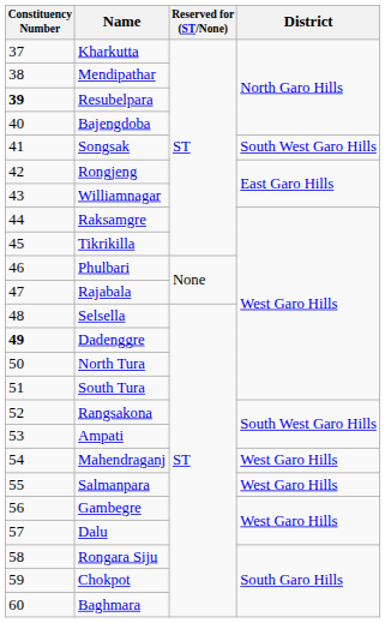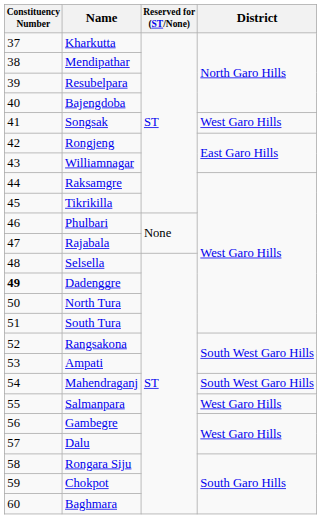 <table class="wikitable sortable collapsible collapsed">
 <tr>
 <th width="50px" style="font-size:75%">Constituency Number</th>
 <th>Name</th>
 <th style="font-size:75%">Reserved for<br>(<a href='#'>ST</a>/None)</th>
 <th>District</th>
 </tr>
 <tr>
 <td>37</td>
 <td><a href='#'>Kharkutta</a></td>
 <td rowspan="9"><a href='#'>ST</a></td>
 <td rowspan="4"><a href='#'>North Garo Hills</a></td>
 </tr>
 <tr>
 <td>38</td>
 <td><a href='#'>Mendipathar</a></td>
 </tr>
 <tr>
-<td><strong>39</strong></td>
+<td>39</td>
 <td><a href='#'>Resubelpara</a></td>
 </tr>
 <tr>
 <td>40</td>
 <td><a href='#'>Bajengdoba</a></td>
 </tr>
 <tr>
 <td>41</td>
 <td><a href='#'>Songsak</a></td>
-<td><a href='#'>South West Garo Hills</a></td>
+<td><a href='#'>West Garo Hills</a></td>
 </tr>
 <tr>
 <td>42</td>
 <td><a href='#'>Rongjeng</a></td>
 <td rowspan="2"><a href='#'>East Garo Hills</a></td>
 </tr>
 <tr>
 <td>43</td>
 <td><a href='#'>Williamnagar</a></td>
 </tr>
 <tr>
 <td>44</td>
 <td><a href='#'>Raksamgre</a></td>
 <td rowspan="8"><a href='#'>West Garo Hills</a></td>
 </tr>
 <tr>
 <td>45</td>
 <td><a href='#'>Tikrikilla</a></td>
 </tr>
 <tr>
 <td>46</td>
 <td><a href='#'>Phulbari</a></td>
 <td rowspan="2">None</td>
 </tr>
 <tr>
 <td>47</td>
 <td><a href='#'>Rajabala</a></td>
 </tr>
 <tr>
 <td>48</td>
 <td><a href='#'>Selsella</a></td>
 <td rowspan="13"><a href='#'>ST</a></td>
 </tr>
 <tr>
 <td><strong>49</strong></td>
 <td><a href='#'>Dadenggre</a></td>
 </tr>
 <tr>
 <td>50</td>
 <td><a href='#'>North Tura</a></td>
 </tr>
 <tr>
 <td>51</td>
 <td><a href='#'>South Tura</a></td>
 </tr>
 <tr>
 <td>52</td>
 <td><a href='#'>Rangsakona</a></td>
 <td rowspan="2"><a href='#'>South West Garo Hills</a></td>
 </tr>
 <tr>
 <td>53</td>
 <td><a href='#'>Ampati</a></td>
 </tr>
 <tr>
 <td>54</td>
 <td><a href='#'>Mahendraganj</a></td>
-<td><a href='#'>West Garo Hills</a></td>
+<td><a href='#'>South West Garo Hills</a></td>
 </tr>
 <tr>
 <td>55</td>
 <td><a href='#'>Salmanpara</a></td>
 <td><a href='#'>West Garo Hills</a></td>
 </tr>
 <tr>
 <td>56</td>
 <td><a href='#'>Gambegre</a></td>
 <td rowspan="2"><a href='#'>West Garo Hills</a></td>
 </tr>
 <tr>
 <td>57</td>
 <td><a href='#'>Dalu</a></td>
 </tr>
 <tr>
 <td>58</td>
 <td><a href='#'>Rongara Siju</a></td>
 <td rowspan="3"><a href='#'>South Garo Hills</a></td>
 </tr>
 <tr>
 <td>59</td>
 <td><a href='#'>Chokpot</a></td>
 </tr>
 <tr>
 <td>60</td>
 <td><a href='#'>Baghmara</a></td>
 </tr>
 </table>
